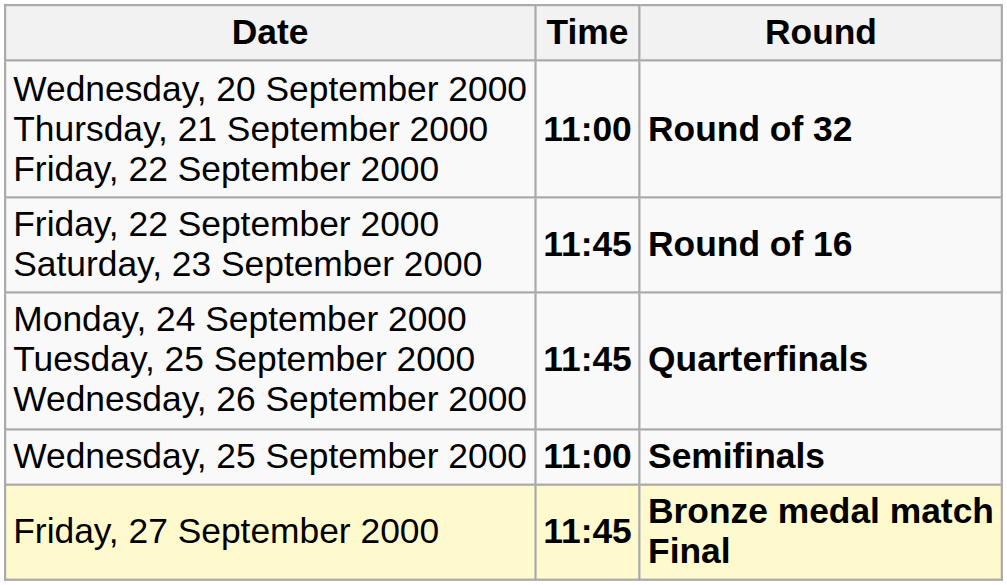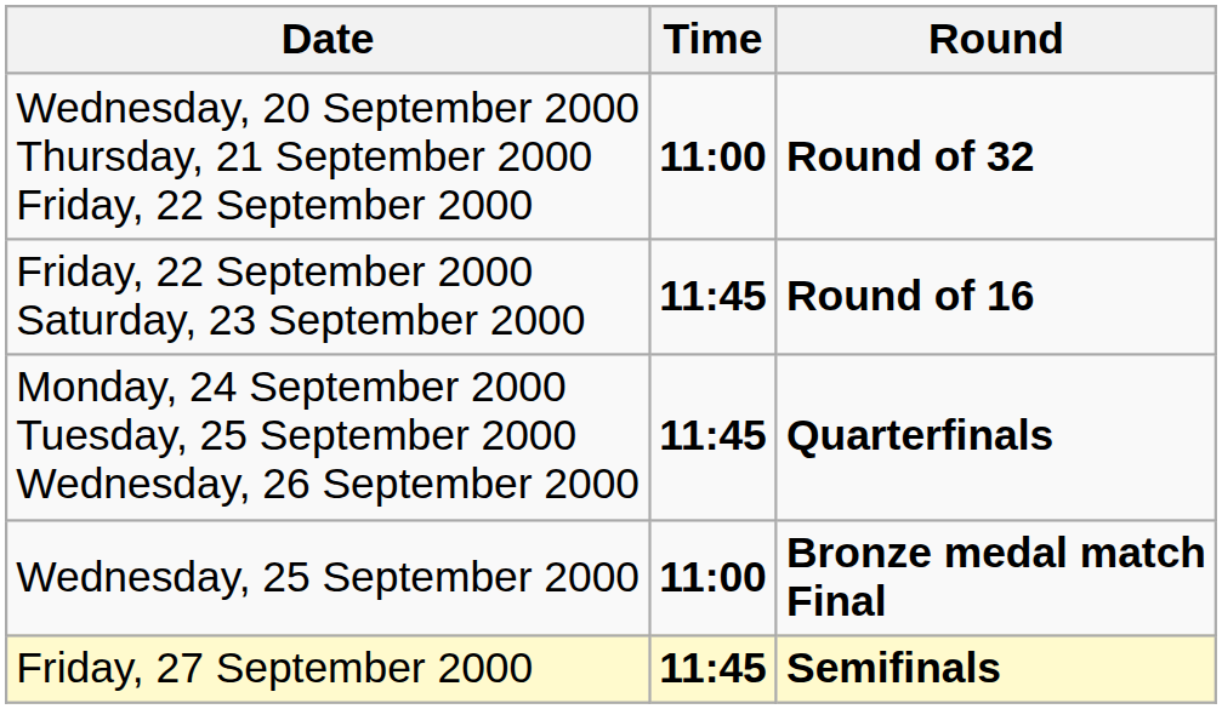 <table class="wikitable">
 <tr>
 <th>Date</th>
 <th>Time</th>
 <th>Round</th>
 </tr>
 <tr>
 <td>Wednesday, 20 September 2000<br>Thursday, 21 September 2000<br>Friday, 22 September 2000</td>
 <td><strong>11:00</strong></td>
 <td><strong>Round of 32</strong></td>
 </tr>
 <tr>
 <td>Friday, 22 September 2000<br>Saturday, 23 September 2000<br></td>
 <td><strong>11:45</strong></td>
 <td><strong>Round of 16</strong></td>
 </tr>
 <tr>
 <td>Monday, 24 September 2000<br>Tuesday, 25 September 2000<br>Wednesday, 26 September 2000</td>
 <td><strong>11:45</strong></td>
 <td><strong>Quarterfinals</strong></td>
 </tr>
 <tr>
 <td>Wednesday, 25 September 2000</td>
 <td><strong>11:00</strong></td>
-<td><strong>Semifinals</strong></td>
+<td><strong>Bronze medal match</strong><br><strong>Final</strong></td>
 </tr>
 <tr style=background:lemonchiffon>
 <td>Friday, 27 September 2000</td>
 <td><strong>11:45</strong></td>
-<td><strong>Bronze medal match</strong><br><strong>Final</strong></td>
+<td><strong>Semifinals</strong></td>
 </tr>
 </table>
